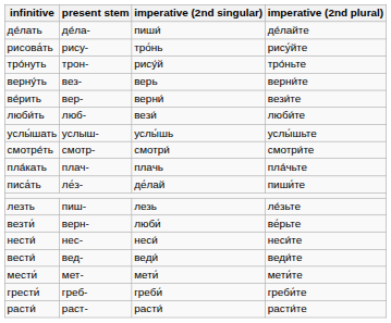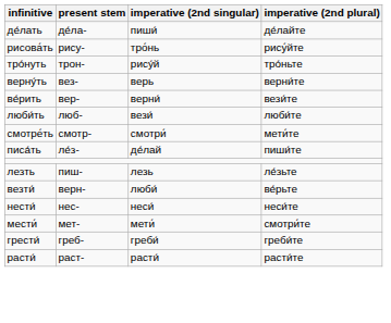 <table class="wikitable">
 <tr>
 <th>infinitive</th>
 <th>present stem</th>
 <th>imperative (2nd singular)</th>
 <th>imperative (2nd plural)</th>
 </tr>
 <tr>
 <td>де́лать</td>
 <td>де́ла-</td>
 <td>пиш<span>и́</span></td>
 <td>де́ла<span>й</span>те</td>
 </tr>
 <tr>
 <td>рисова́ть</td>
 <td>рису-</td>
 <td>тро́н<span>ь</span></td>
 <td>рису́<span>й</span>те</td>
 </tr>
 <tr>
 <td>тро́нуть</td>
 <td>трон-</td>
 <td>рису́<span>й</span></td>
 <td>тро́н<span>ь</span>те</td>
 </tr>
 <tr>
 <td>верну́ть</td>
 <td>вез-</td>
 <td>вер<span>ь</span></td>
 <td>верн<span>и́</span>те</td>
 </tr>
 <tr>
 <td>ве́рить</td>
 <td>вер-</td>
 <td>верн<span>и́</span></td>
 <td>вез<span>и́</span>те</td>
 </tr>
 <tr>
 <td>люби́ть</td>
 <td>люб-</td>
 <td>вез<span>и́</span></td>
 <td>люб<span>и́</span>те</td>
 </tr>
 <tr>
-<td>услы́шать</td>
-<td>услыш-</td>
-<td>услы́ш<span>ь</span></td>
-<td>услы́ш<span>ь</span>те</td>
-</tr>
-<tr>
 <td>смотре́ть</td>
 <td>смотр-</td>
 <td>смотр<span>и́</span></td>
-<td>смотр<span>и́</span>те</td>
-</tr>
-<tr>
-<td>пла́кать</td>
-<td>плач-</td>
-<td>плач<span>ь</span></td>
-<td>пла́ч<span>ь</span>те</td>
+<td>мет<span>и́</span>те</td>
 </tr>
 <tr>
 <td>писа́ть</td>
 <td>ле́з-</td>
 <td>де́ла<span>й</span></td>
 <td>пиш<span>и́</span>те</td>
 </tr>
 <tr>
 <td colspan="4"></td>
 </tr>
 <tr>
 <td>лезть</td>
 <td>пиш-</td>
 <td>лез<span>ь</span></td>
 <td>ле́з<span>ь</span>те</td>
 </tr>
 <tr>
 <td>везти́</td>
 <td>верн-</td>
 <td>люб<span>и́</span></td>
 <td>ве́р<span>ь</span>те</td>
 </tr>
 <tr>
 <td>нести́</td>
 <td>нес-</td>
 <td>нес<span>и́</span></td>
 <td>нес<span>и́</span>те</td>
 </tr>
 <tr>
-<td>вести́</td>
-<td>вед-</td>
-<td>вед<span>и́</span></td>
-<td>вед<span>и́</span>те</td>
-</tr>
-<tr>
 <td>мести́</td>
 <td>мет-</td>
 <td>мет<span>и́</span></td>
-<td>мет<span>и́</span>те</td>
+<td>смотр<span>и́</span>те</td>
 </tr>
 <tr>
 <td>грести́</td>
 <td>греб-</td>
 <td>греб<span>и́</span></td>
 <td>греб<span>и́</span>те</td>
 </tr>
 <tr>
 <td>расти́</td>
 <td>раст-</td>
 <td>раст<span>и́</span></td>
 <td>раст<span>и́</span>те</td>
 </tr>
 </table>
